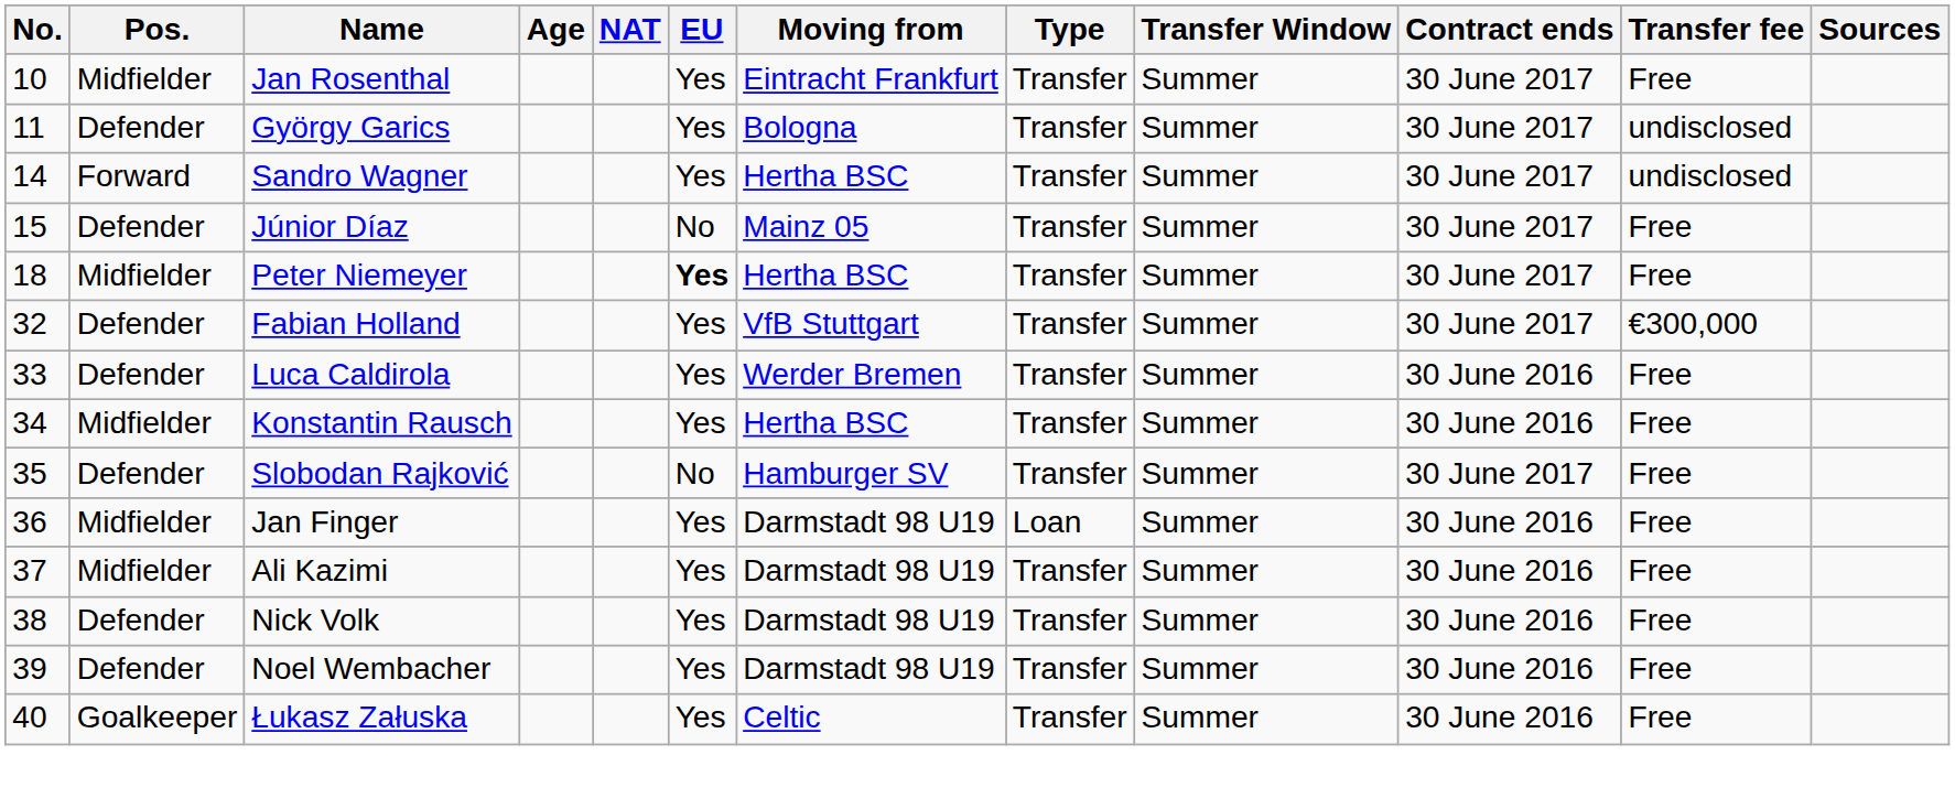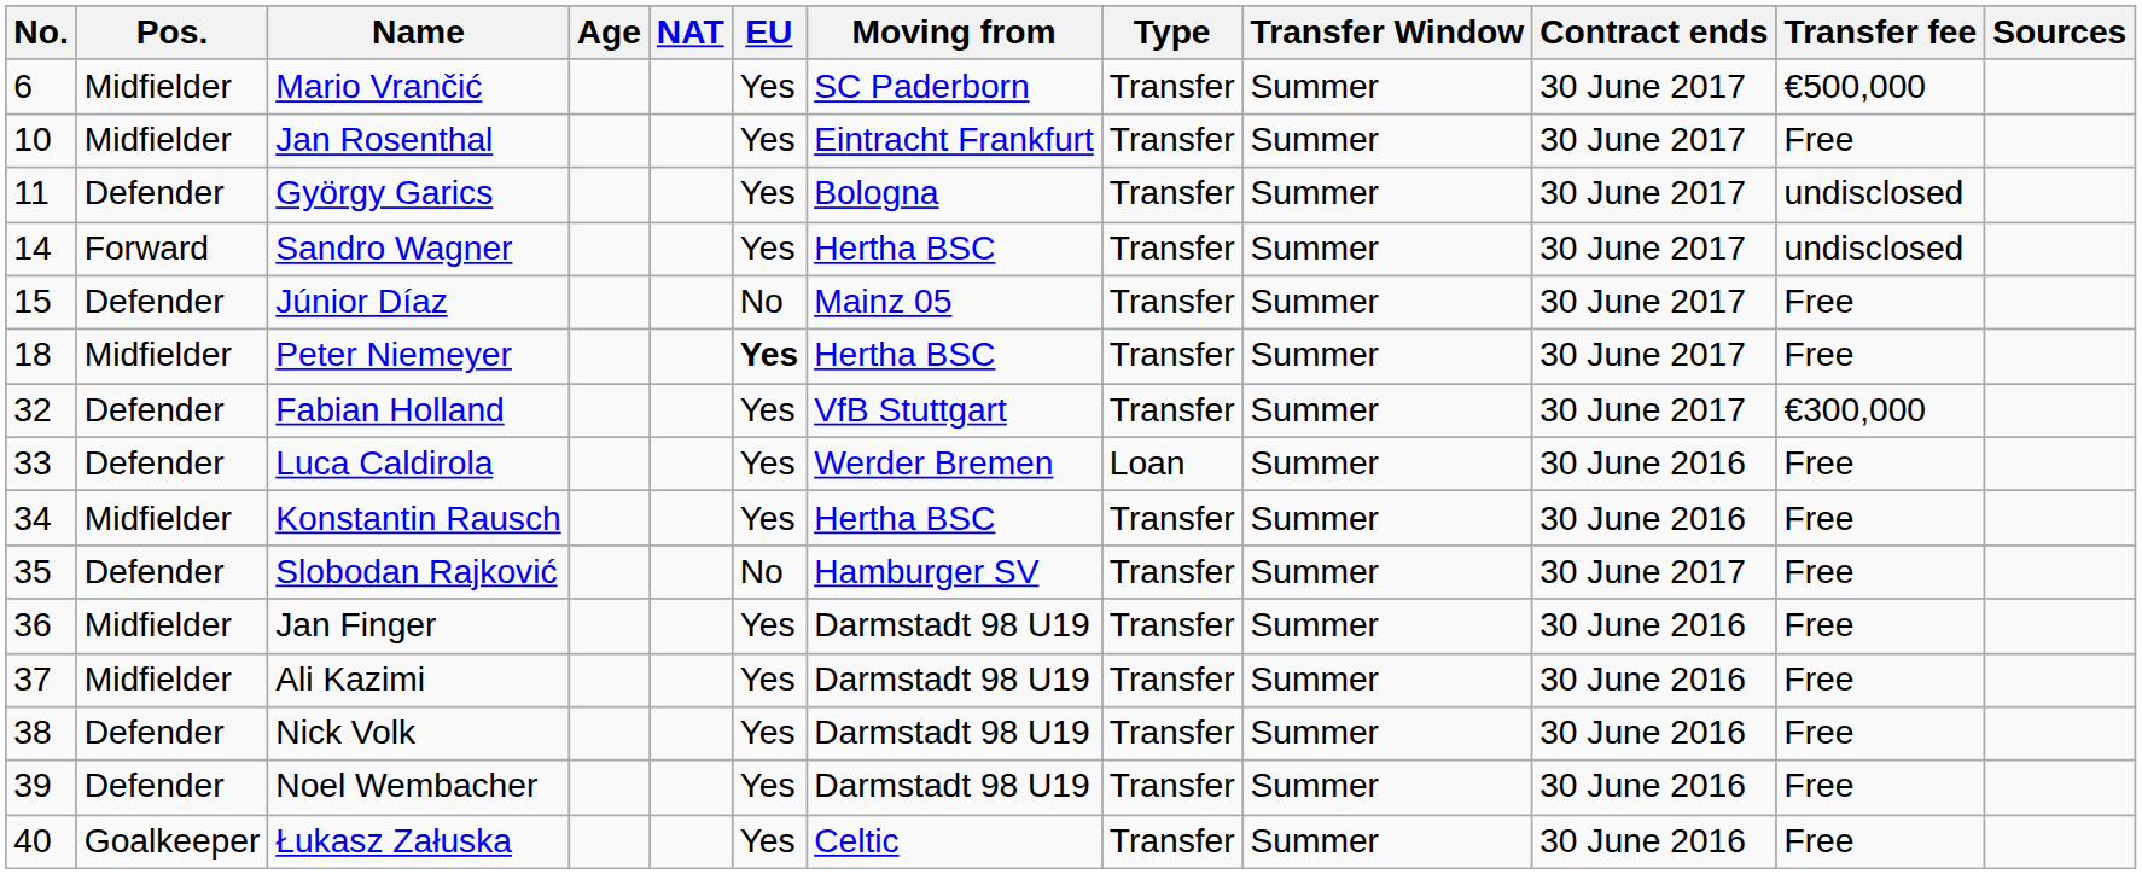 <table class="wikitable">
 <tr>
 <th>No.</th>
 <th>Pos.</th>
 <th>Name</th>
 <th>Age</th>
 <th><a href='#'>NAT</a></th>
 <th><a href='#'>EU</a></th>
 <th>Moving from</th>
 <th>Type</th>
 <th>Transfer Window</th>
 <th>Contract ends</th>
 <th>Transfer fee</th>
 <th>Sources</th>
+</tr>
+<tr>
+<td>6</td>
+<td>Midfielder</td>
+<td><a href='#'>Mario Vrančić</a></td>
+<td></td>
+<td></td>
+<td>Yes</td>
+<td><a href='#'>SC Paderborn</a></td>
+<td>Transfer</td>
+<td>Summer</td>
+<td>30 June 2017</td>
+<td>€500,000</td>
+<td></td>
 </tr>
 <tr>
 <td>10</td>
 <td>Midfielder</td>
 <td><a href='#'>Jan Rosenthal</a></td>
 <td></td>
 <td></td>
 <td>Yes</td>
 <td><a href='#'>Eintracht Frankfurt</a></td>
 <td>Transfer</td>
 <td>Summer</td>
 <td>30 June 2017</td>
 <td>Free</td>
 <td></td>
 </tr>
 <tr>
 <td>11</td>
 <td>Defender</td>
 <td><a href='#'>György Garics</a></td>
 <td></td>
 <td></td>
 <td>Yes</td>
 <td><a href='#'>Bologna</a></td>
 <td>Transfer</td>
 <td>Summer</td>
 <td>30 June 2017</td>
 <td>undisclosed</td>
 <td></td>
 </tr>
 <tr>
 <td>14</td>
 <td>Forward</td>
 <td><a href='#'>Sandro Wagner</a></td>
 <td></td>
 <td></td>
 <td>Yes</td>
 <td><a href='#'>Hertha BSC</a></td>
 <td>Transfer</td>
 <td>Summer</td>
 <td>30 June 2017</td>
 <td>undisclosed</td>
 <td></td>
 </tr>
 <tr>
 <td>15</td>
 <td>Defender</td>
 <td><a href='#'>Júnior Díaz</a></td>
 <td></td>
 <td></td>
 <td>No</td>
 <td><a href='#'>Mainz 05</a></td>
 <td>Transfer</td>
 <td>Summer</td>
 <td>30 June 2017</td>
 <td>Free</td>
 <td></td>
 </tr>
 <tr>
 <td>18</td>
 <td>Midfielder</td>
 <td><a href='#'>Peter Niemeyer</a></td>
 <td></td>
 <td></td>
 <td><strong>Yes</strong></td>
 <td><a href='#'>Hertha BSC</a></td>
 <td>Transfer</td>
 <td>Summer</td>
 <td>30 June 2017</td>
 <td>Free</td>
 <td></td>
 </tr>
 <tr>
 <td>32</td>
 <td>Defender</td>
 <td><a href='#'>Fabian Holland</a></td>
 <td></td>
 <td></td>
 <td>Yes</td>
 <td><a href='#'>VfB Stuttgart</a></td>
 <td>Transfer</td>
 <td>Summer</td>
 <td>30 June 2017</td>
 <td>€300,000</td>
 <td></td>
 </tr>
 <tr>
 <td>33</td>
 <td>Defender</td>
 <td><a href='#'>Luca Caldirola</a></td>
 <td></td>
 <td></td>
 <td>Yes</td>
 <td><a href='#'>Werder Bremen</a></td>
-<td>Transfer</td>
+<td>Loan</td>
 <td>Summer</td>
 <td>30 June 2016</td>
 <td>Free</td>
 <td></td>
 </tr>
 <tr>
 <td>34</td>
 <td>Midfielder</td>
 <td><a href='#'>Konstantin Rausch</a></td>
 <td></td>
 <td></td>
 <td>Yes</td>
 <td><a href='#'>Hertha BSC</a></td>
 <td>Transfer</td>
 <td>Summer</td>
 <td>30 June 2016</td>
 <td>Free</td>
 <td></td>
 </tr>
 <tr>
 <td>35</td>
 <td>Defender</td>
 <td><a href='#'>Slobodan Rajković</a></td>
 <td></td>
 <td></td>
 <td>No</td>
 <td><a href='#'>Hamburger SV</a></td>
 <td>Transfer</td>
 <td>Summer</td>
 <td>30 June 2017</td>
 <td>Free</td>
 <td></td>
 </tr>
 <tr>
 <td>36</td>
 <td>Midfielder</td>
 <td>Jan Finger</td>
 <td></td>
 <td></td>
 <td>Yes</td>
 <td>Darmstadt 98 U19</td>
-<td>Loan</td>
+<td>Transfer</td>
 <td>Summer</td>
 <td>30 June 2016</td>
 <td>Free</td>
 <td></td>
 </tr>
 <tr>
 <td>37</td>
 <td>Midfielder</td>
 <td>Ali Kazimi</td>
 <td></td>
 <td></td>
 <td>Yes</td>
 <td>Darmstadt 98 U19</td>
 <td>Transfer</td>
 <td>Summer</td>
 <td>30 June 2016</td>
 <td>Free</td>
 <td></td>
 </tr>
 <tr>
 <td>38</td>
 <td>Defender</td>
 <td>Nick Volk</td>
 <td></td>
 <td></td>
 <td>Yes</td>
 <td>Darmstadt 98 U19</td>
 <td>Transfer</td>
 <td>Summer</td>
 <td>30 June 2016</td>
 <td>Free</td>
 <td></td>
 </tr>
 <tr>
 <td>39</td>
 <td>Defender</td>
 <td>Noel Wembacher</td>
 <td></td>
 <td></td>
 <td>Yes</td>
 <td>Darmstadt 98 U19</td>
 <td>Transfer</td>
 <td>Summer</td>
 <td>30 June 2016</td>
 <td>Free</td>
 <td></td>
 </tr>
 <tr>
 <td>40</td>
 <td>Goalkeeper</td>
 <td><a href='#'>Łukasz Załuska</a></td>
 <td></td>
 <td></td>
 <td>Yes</td>
 <td><a href='#'>Celtic</a></td>
 <td>Transfer</td>
 <td>Summer</td>
 <td>30 June 2016</td>
 <td>Free</td>
 <td></td>
 </tr>
 </table>
